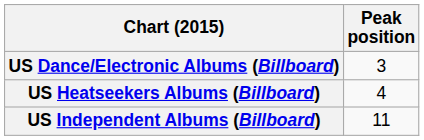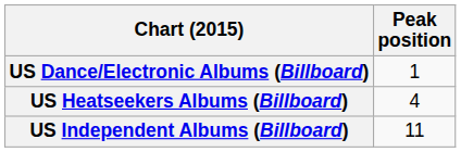 <table class="wikitable plainrowheaders sortable" style="text-align:center;">
 <tr>
 <th scope="col">Chart (2015)</th>
 <th scope="col">Peak<br>position</th>
 </tr>
 <tr>
 <th scope="row">US <a href='#'>Dance/Electronic Albums</a> (<a href='#'><em>Billboard</em></a>)</th>
-<td>3</td>
+<td>1</td>
 </tr>
 <tr>
 <th scope="row">US <a href='#'>Heatseekers Albums</a> (<a href='#'><em>Billboard</em></a>)</th>
 <td>4</td>
 </tr>
 <tr>
 <th scope="row">US <a href='#'>Independent Albums</a> (<a href='#'><em>Billboard</em></a>)</th>
 <td>11</td>
 </tr>
 </table>
